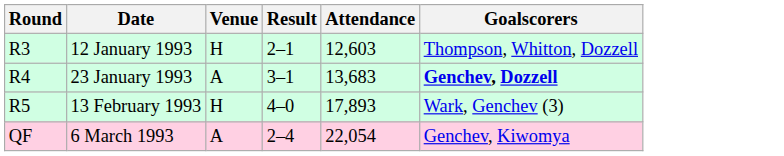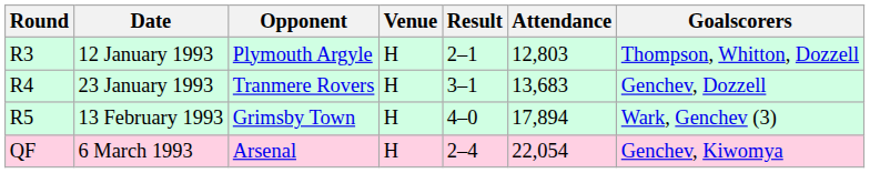 <table class="wikitable">
 <tr>
 <th>Round</th>
 <th>Date</th>
+<th>Opponent</th>
 <th>Venue</th>
 <th>Result</th>
 <th>Attendance</th>
 <th>Goalscorers</th>
 </tr>
 <tr style="background-color: #d0ffe3;">
 <td>R3</td>
 <td>12 January 1993</td>
+<td><a href='#'>Plymouth Argyle</a></td>
 <td>H</td>
 <td>2–1</td>
-<td>12,603</td>
+<td>12,803</td>
 <td><a href='#'>Thompson</a>, <a href='#'>Whitton</a>, <a href='#'>Dozzell</a></td>
 </tr>
 <tr style="background-color: #d0ffe3;">
 <td>R4</td>
 <td>23 January 1993</td>
-<td>A</td>
+<td><a href='#'>Tranmere Rovers</a></td>
+<td>H</td>
 <td>3–1</td>
 <td>13,683</td>
-<td><strong><a href='#'>Genchev</a>, <a href='#'>Dozzell</a></strong></td>
+<td><a href='#'>Genchev</a>, <a href='#'>Dozzell</a></td>
 </tr>
 <tr style="background-color: #d0ffe3;">
 <td>R5</td>
 <td>13 February 1993</td>
+<td><a href='#'>Grimsby Town</a></td>
 <td>H</td>
 <td>4–0</td>
-<td>17,893</td>
+<td>17,894</td>
 <td><a href='#'>Wark</a>, <a href='#'>Genchev</a> (3)</td>
 </tr>
 <tr style="background-color: #ffd0e3;">
 <td>QF</td>
 <td>6 March 1993</td>
-<td>A</td>
+<td><a href='#'>Arsenal</a></td>
+<td>H</td>
 <td>2–4</td>
 <td>22,054</td>
 <td><a href='#'>Genchev</a>, <a href='#'>Kiwomya</a></td>
 </tr>
 </table>
